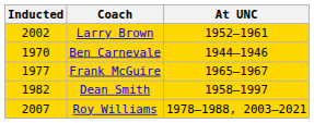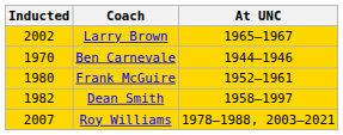 <table class="wikitable plainrowheaders">
 <tr>
 <th scope="col">Inducted</th>
 <th scope="col">Coach</th>
 <th scope="col">At UNC</th>
 </tr>
 <tr style="background:#ffd700;">
 <td style="text-align:center;">2002</td>
 <td style="text-align:center;"><a href='#'>Larry Brown</a></td>
-<td style="text-align:center;">1952–1961</td>
+<td style="text-align:center;">1965–1967</td>
 </tr>
 <tr style="background:#ffd700;">
 <td style="text-align:center;">1970</td>
 <td style="text-align:center;"><a href='#'>Ben Carnevale</a></td>
 <td style="text-align:center;">1944–1946</td>
 </tr>
 <tr style="background:#ffd700;">
-<td style="text-align:center;">1977</td>
+<td style="text-align:center;">1980</td>
 <td style="text-align:center;"><a href='#'>Frank McGuire</a></td>
-<td style="text-align:center;">1965–1967</td>
+<td style="text-align:center;">1952–1961</td>
 </tr>
 <tr style="background:#ffd700;">
 <td style="text-align:center;">1982</td>
 <td style="text-align:center;"><a href='#'>Dean Smith</a></td>
 <td style="text-align:center;">1958–1997</td>
 </tr>
 <tr style="background:#ffd700;">
 <td style="text-align:center;">2007</td>
 <td style="text-align:center;"><a href='#'>Roy Williams</a></td>
 <td style="text-align:center;">1978–1988, 2003–2021</td>
 </tr>
 </table>
